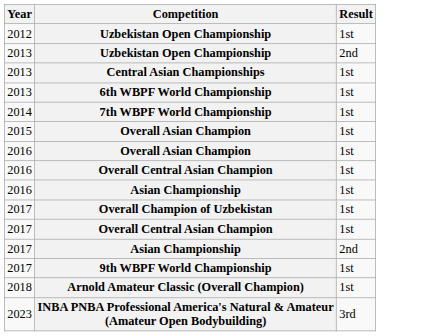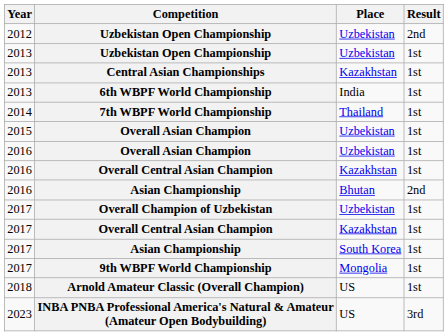 <table class="wikitable">
 <tr>
 <th>Year</th>
 <th>Competition</th>
+<th>Place</th>
 <th>Result</th>
 </tr>
 <tr>
 <td>2012</td>
 <th>Uzbekistan Open Championship</th>
+<td><a href='#'>Uzbekistan</a></td>
+<td>2nd</td>
+</tr>
+<tr>
+<td>2013</td>
+<th>Uzbekistan Open Championship</th>
+<td><a href='#'>Uzbekistan</a></td>
 <td>1st</td>
 </tr>
 <tr>
 <td>2013</td>
-<th>Uzbekistan Open Championship</th>
-<td>2nd</td>
-</tr>
-<tr>
-<td>2013</td>
 <th>Central Asian Championships</th>
+<td><a href='#'>Kazakhstan</a></td>
 <td>1st</td>
 </tr>
 <tr>
 <td>2013</td>
 <th>6th WBPF World Championship</th>
+<td>India</td>
 <td>1st</td>
 </tr>
 <tr>
 <td>2014</td>
 <th>7th WBPF World Championship</th>
+<td><a href='#'>Thailand</a></td>
 <td>1st</td>
 </tr>
 <tr>
 <td>2015</td>
 <th>Overall Asian Champion</th>
+<td><a href='#'>Uzbekistan</a></td>
 <td>1st</td>
 </tr>
 <tr>
 <td>2016</td>
 <th>Overall Asian Champion</th>
+<td><a href='#'>Uzbekistan</a></td>
 <td>1st</td>
 </tr>
 <tr>
 <td>2016</td>
 <th>Overall Central Asian Champion</th>
+<td><a href='#'>Kazakhstan</a></td>
 <td>1st</td>
 </tr>
 <tr>
 <td>2016</td>
 <th>Asian Championship</th>
-<td>1st</td>
+<td><a href='#'>Bhutan</a></td>
+<td>2nd</td>
 </tr>
 <tr>
 <td>2017</td>
 <th>Overall Champion of Uzbekistan</th>
+<td><a href='#'>Uzbekistan</a></td>
 <td>1st</td>
 </tr>
 <tr>
 <td>2017</td>
 <th>Overall Central Asian Champion</th>
+<td><a href='#'>Kazakhstan</a></td>
 <td>1st</td>
 </tr>
 <tr>
 <td>2017</td>
 <th>Asian Championship</th>
-<td>2nd</td>
+<td><a href='#'>South Korea</a></td>
+<td>1st</td>
 </tr>
 <tr>
 <td>2017</td>
 <th>9th WBPF World Championship</th>
+<td><a href='#'>Mongolia</a></td>
 <td>1st</td>
 </tr>
 <tr>
 <td>2018</td>
 <th>Arnold Amateur Classic (Overall Champion)</th>
+<td>US</td>
 <td>1st</td>
 </tr>
 <tr>
 <td>2023</td>
 <th>INBA PNBA Professional America's Natural & Amateur<br>(Amateur Open Bodybuilding)</th>
+<td>US</td>
 <td>3rd</td>
 </tr>
 </table>
